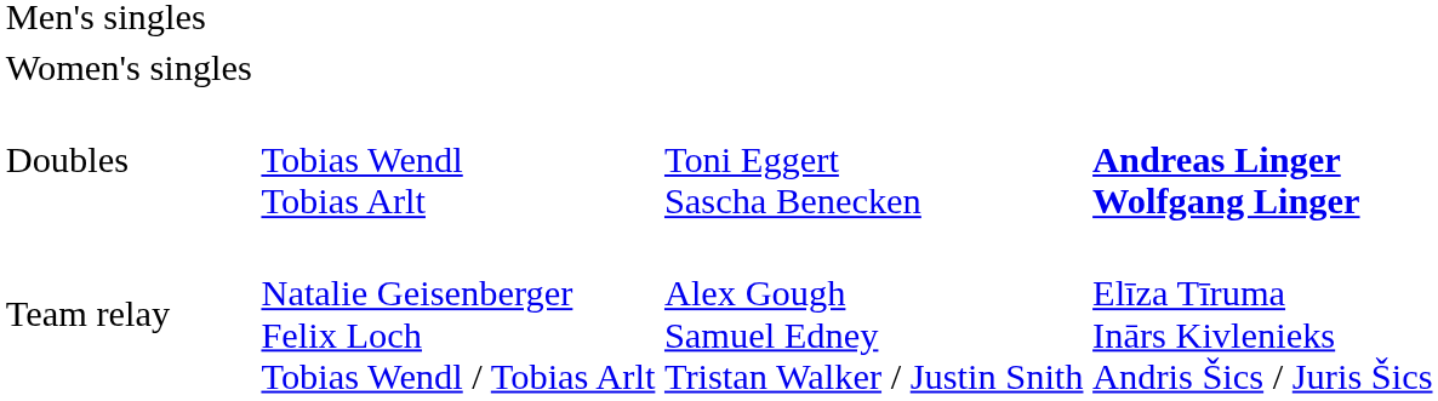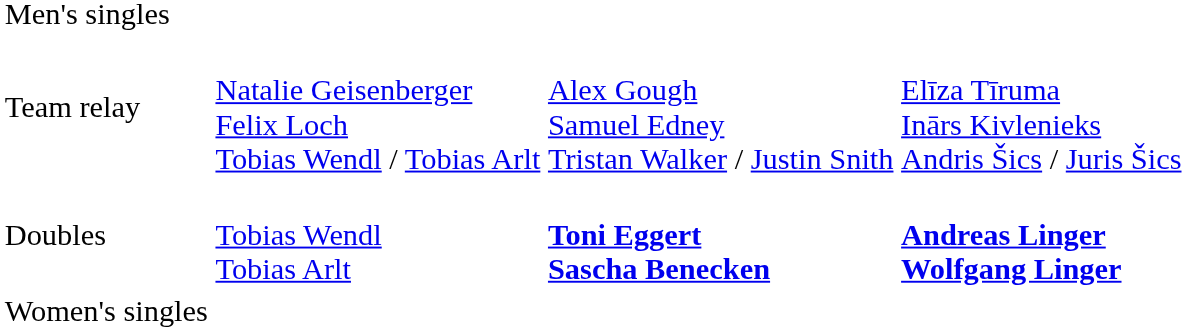 <table>
 <tr>
 <td>Men's singles</td>
 <td></td>
 <td></td>
 <td></td>
 </tr>
 <tr>
+<td>Team relay</td>
+<td><br><a href='#'>Natalie Geisenberger</a><br><a href='#'>Felix Loch</a><br><a href='#'>Tobias Wendl</a> / <a href='#'>Tobias Arlt</a></td>
+<td><br><a href='#'>Alex Gough</a><br><a href='#'>Samuel Edney</a><br><a href='#'>Tristan Walker</a> / <a href='#'>Justin Snith</a></td>
+<td><br><a href='#'>Elīza Tīruma</a><br><a href='#'>Inārs Kivlenieks</a><br><a href='#'>Andris Šics</a> / <a href='#'>Juris Šics</a></td>
+</tr>
+<tr>
+<td>Doubles</td>
+<td><br><a href='#'>Tobias Wendl</a><br><a href='#'>Tobias Arlt</a></td>
+<td><strong><br><a href='#'>Toni Eggert</a><br><a href='#'>Sascha Benecken</a></strong></td>
+<td><strong><br><a href='#'>Andreas Linger</a><br><a href='#'>Wolfgang Linger</a></strong></td>
+</tr>
+<tr>
 <td>Women's singles</td>
 <td></td>
 <td></td>
 <td></td>
 </tr>
-<tr>
-<td>Doubles</td>
-<td><br><a href='#'>Tobias Wendl</a><br><a href='#'>Tobias Arlt</a></td>
-<td><br><a href='#'>Toni Eggert</a><br><a href='#'>Sascha Benecken</a></td>
-<td><strong><br><a href='#'>Andreas Linger</a><br><a href='#'>Wolfgang Linger</a></strong></td>
-</tr>
-<tr>
-<td>Team relay</td>
-<td><br><a href='#'>Natalie Geisenberger</a><br><a href='#'>Felix Loch</a><br><a href='#'>Tobias Wendl</a> / <a href='#'>Tobias Arlt</a></td>
-<td><br><a href='#'>Alex Gough</a><br><a href='#'>Samuel Edney</a><br><a href='#'>Tristan Walker</a> / <a href='#'>Justin Snith</a></td>
-<td><br><a href='#'>Elīza Tīruma</a><br><a href='#'>Inārs Kivlenieks</a><br><a href='#'>Andris Šics</a> / <a href='#'>Juris Šics</a></td>
-</tr>
 </table>
